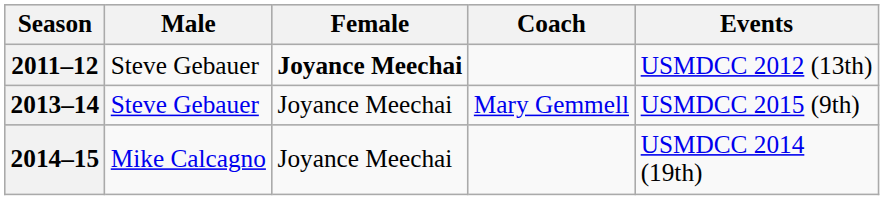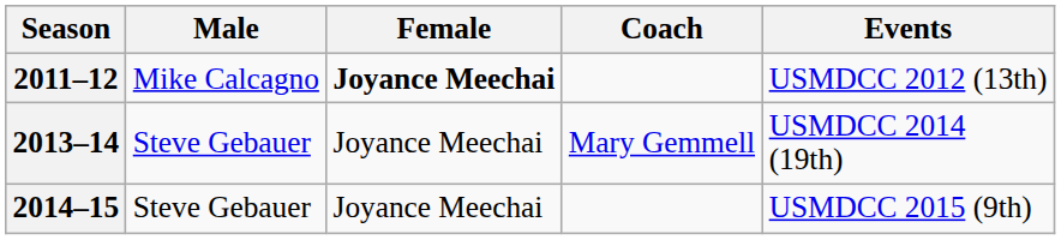 <table class="wikitable">
 <tr>
 <th scope="col">Season</th>
 <th scope="col">Male</th>
 <th scope="col">Female</th>
 <th scope="col">Coach</th>
 <th scope="col">Events</th>
 </tr>
 <tr>
 <th scope="row">2011–12</th>
-<td>Steve Gebauer</td>
+<td><a href='#'>Mike Calcagno</a></td>
 <td><strong>Joyance Meechai</strong></td>
 <td></td>
 <td><a href='#'>USMDCC 2012</a> (13th)</td>
 </tr>
 <tr>
 <th scope="row">2013–14</th>
 <td><a href='#'>Steve Gebauer</a></td>
 <td>Joyance Meechai</td>
 <td><a href='#'>Mary Gemmell</a></td>
-<td><a href='#'>USMDCC 2015</a> (9th)</td>
+<td><a href='#'>USMDCC 2014</a> <br> (19th)</td>
 </tr>
 <tr>
 <th scope="row">2014–15</th>
-<td><a href='#'>Mike Calcagno</a></td>
+<td>Steve Gebauer</td>
 <td>Joyance Meechai</td>
 <td></td>
-<td><a href='#'>USMDCC 2014</a> <br> (19th)</td>
+<td><a href='#'>USMDCC 2015</a> (9th)</td>
 </tr>
 </table>
